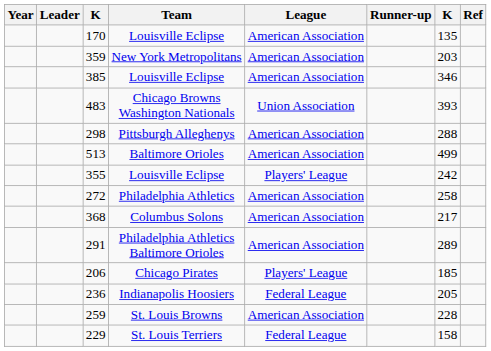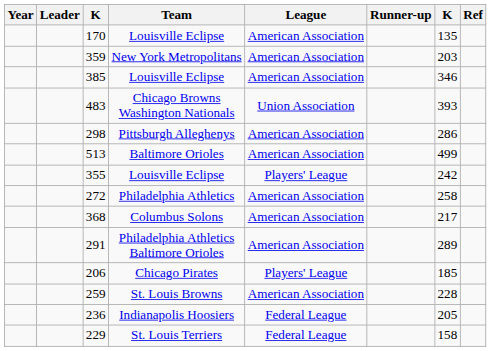 <table class="wikitable sortable" style="text-align:center;">
 <tr>
 <th scope="col">Year</th>
 <th scope="col">Leader</th>
 <th scope="col">K</th>
 <th scope="col">Team</th>
 <th scope="col">League</th>
 <th scope="col">Runner-up</th>
 <th scope="col">K</th>
 <th scope="col" class="unsortable">Ref</th>
 </tr>
 <tr>
 <td></td>
 <td></td>
 <td>170</td>
 <td><a href='#'>Louisville Eclipse</a></td>
 <td><a href='#'>American Association</a></td>
 <td></td>
 <td>135</td>
 <td></td>
 </tr>
 <tr>
 <td></td>
 <td><sup></sup></td>
 <td>359</td>
 <td><a href='#'>New York Metropolitans</a></td>
 <td><a href='#'>American Association</a></td>
 <td></td>
 <td>203</td>
 <td></td>
 </tr>
 <tr>
 <td></td>
 <td></td>
 <td>385</td>
 <td><a href='#'>Louisville Eclipse</a></td>
 <td><a href='#'>American Association</a></td>
 <td></td>
 <td>346</td>
 <td></td>
 </tr>
 <tr>
 <td></td>
 <td></td>
 <td>483</td>
 <td><a href='#'>Chicago Browns</a><br><a href='#'>Washington Nationals</a></td>
 <td><a href='#'>Union Association</a></td>
 <td></td>
 <td>393</td>
 <td></td>
 </tr>
 <tr>
 <td></td>
 <td></td>
 <td>298</td>
 <td><a href='#'>Pittsburgh Alleghenys</a></td>
 <td><a href='#'>American Association</a></td>
 <td></td>
-<td>288</td>
+<td>286</td>
 <td></td>
 </tr>
 <tr>
 <td></td>
 <td></td>
 <td>513</td>
 <td><a href='#'>Baltimore Orioles</a></td>
 <td><a href='#'>American Association</a></td>
 <td></td>
 <td>499</td>
 <td></td>
 </tr>
 <tr>
 <td></td>
 <td></td>
 <td>355</td>
 <td><a href='#'>Louisville Eclipse</a></td>
 <td><a href='#'>Players' League</a></td>
 <td></td>
 <td>242</td>
 <td></td>
 </tr>
 <tr>
 <td></td>
 <td></td>
 <td>272</td>
 <td><a href='#'>Philadelphia Athletics</a></td>
 <td><a href='#'>American Association</a></td>
 <td></td>
 <td>258</td>
 <td></td>
 </tr>
 <tr>
 <td></td>
 <td></td>
 <td>368</td>
 <td><a href='#'>Columbus Solons</a></td>
 <td><a href='#'>American Association</a></td>
 <td></td>
 <td>217</td>
 <td></td>
 </tr>
 <tr>
 <td></td>
 <td></td>
 <td>291</td>
 <td><a href='#'>Philadelphia Athletics</a><br><a href='#'>Baltimore Orioles</a></td>
 <td><a href='#'>American Association</a></td>
 <td></td>
 <td>289</td>
 <td></td>
 </tr>
 <tr>
 <td></td>
 <td></td>
 <td>206</td>
 <td><a href='#'>Chicago Pirates</a></td>
 <td><a href='#'>Players' League</a></td>
 <td></td>
 <td>185</td>
 <td></td>
 </tr>
 <tr>
 <td></td>
 <td></td>
+<td>259</td>
+<td><a href='#'>St. Louis Browns</a></td>
+<td><a href='#'>American Association</a></td>
+<td></td>
+<td>228</td>
+<td></td>
+</tr>
+<tr>
+<td></td>
+<td></td>
 <td>236</td>
 <td><a href='#'>Indianapolis Hoosiers</a></td>
 <td><a href='#'>Federal League</a></td>
 <td></td>
 <td>205</td>
-<td></td>
-</tr>
-<tr>
-<td></td>
-<td></td>
-<td>259</td>
-<td><a href='#'>St. Louis Browns</a></td>
-<td><a href='#'>American Association</a></td>
-<td></td>
-<td>228</td>
 <td></td>
 </tr>
 <tr>
 <td></td>
 <td></td>
 <td>229</td>
 <td><a href='#'>St. Louis Terriers</a></td>
 <td><a href='#'>Federal League</a></td>
 <td></td>
 <td>158</td>
 <td></td>
 </tr>
 </table>
